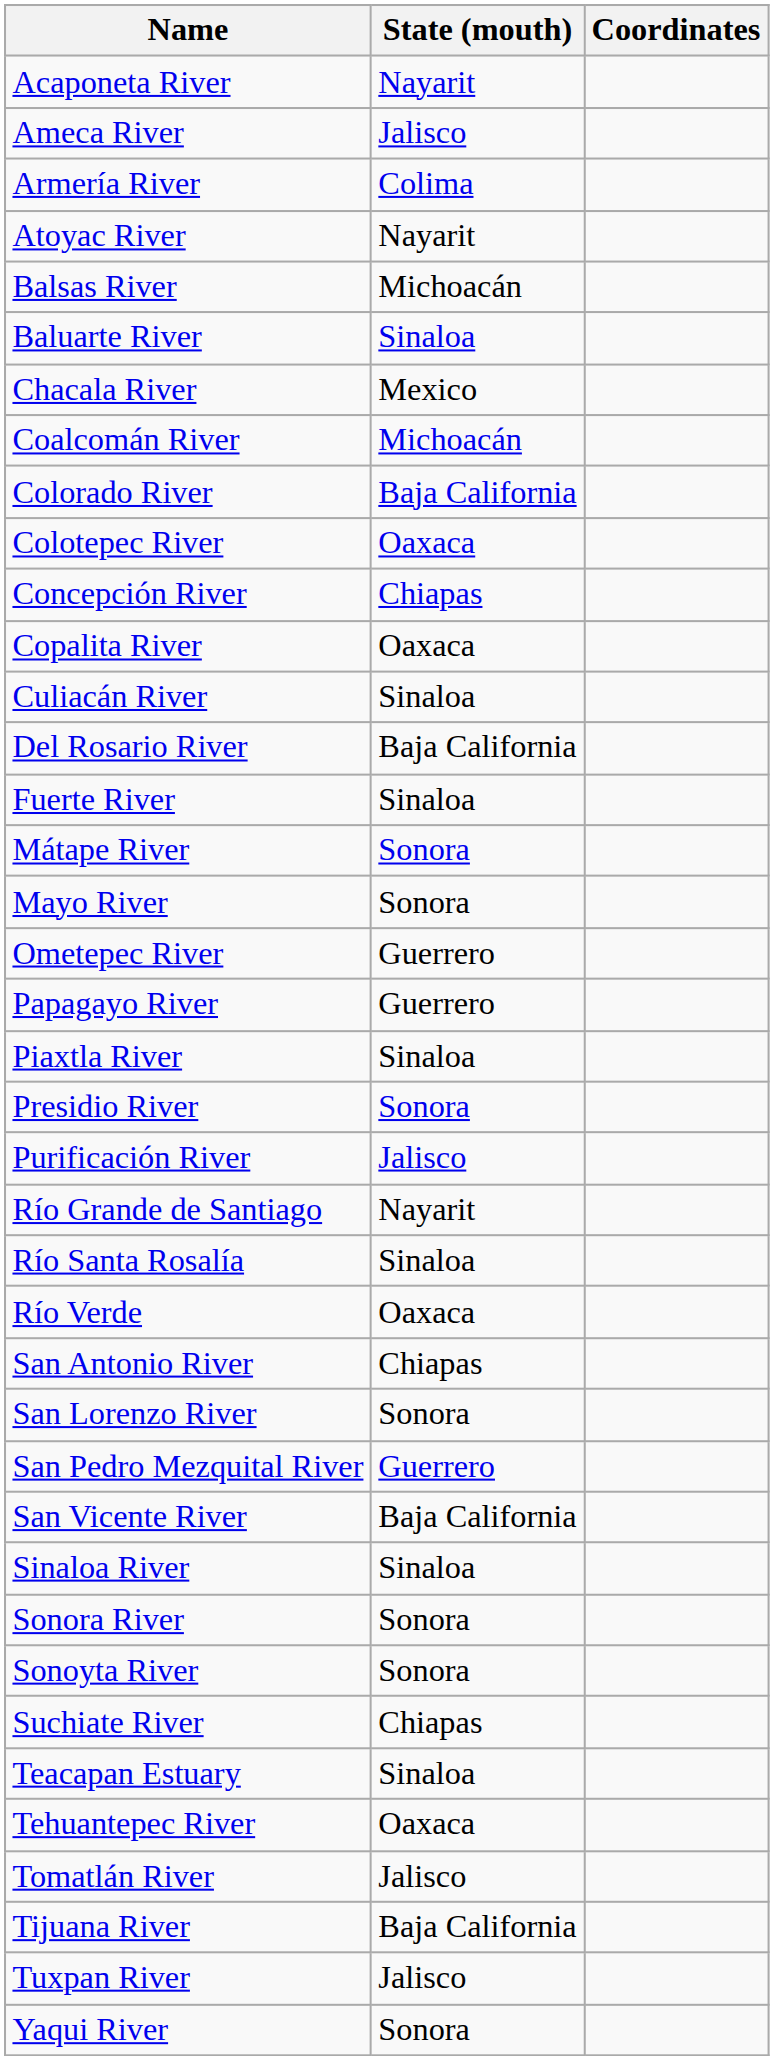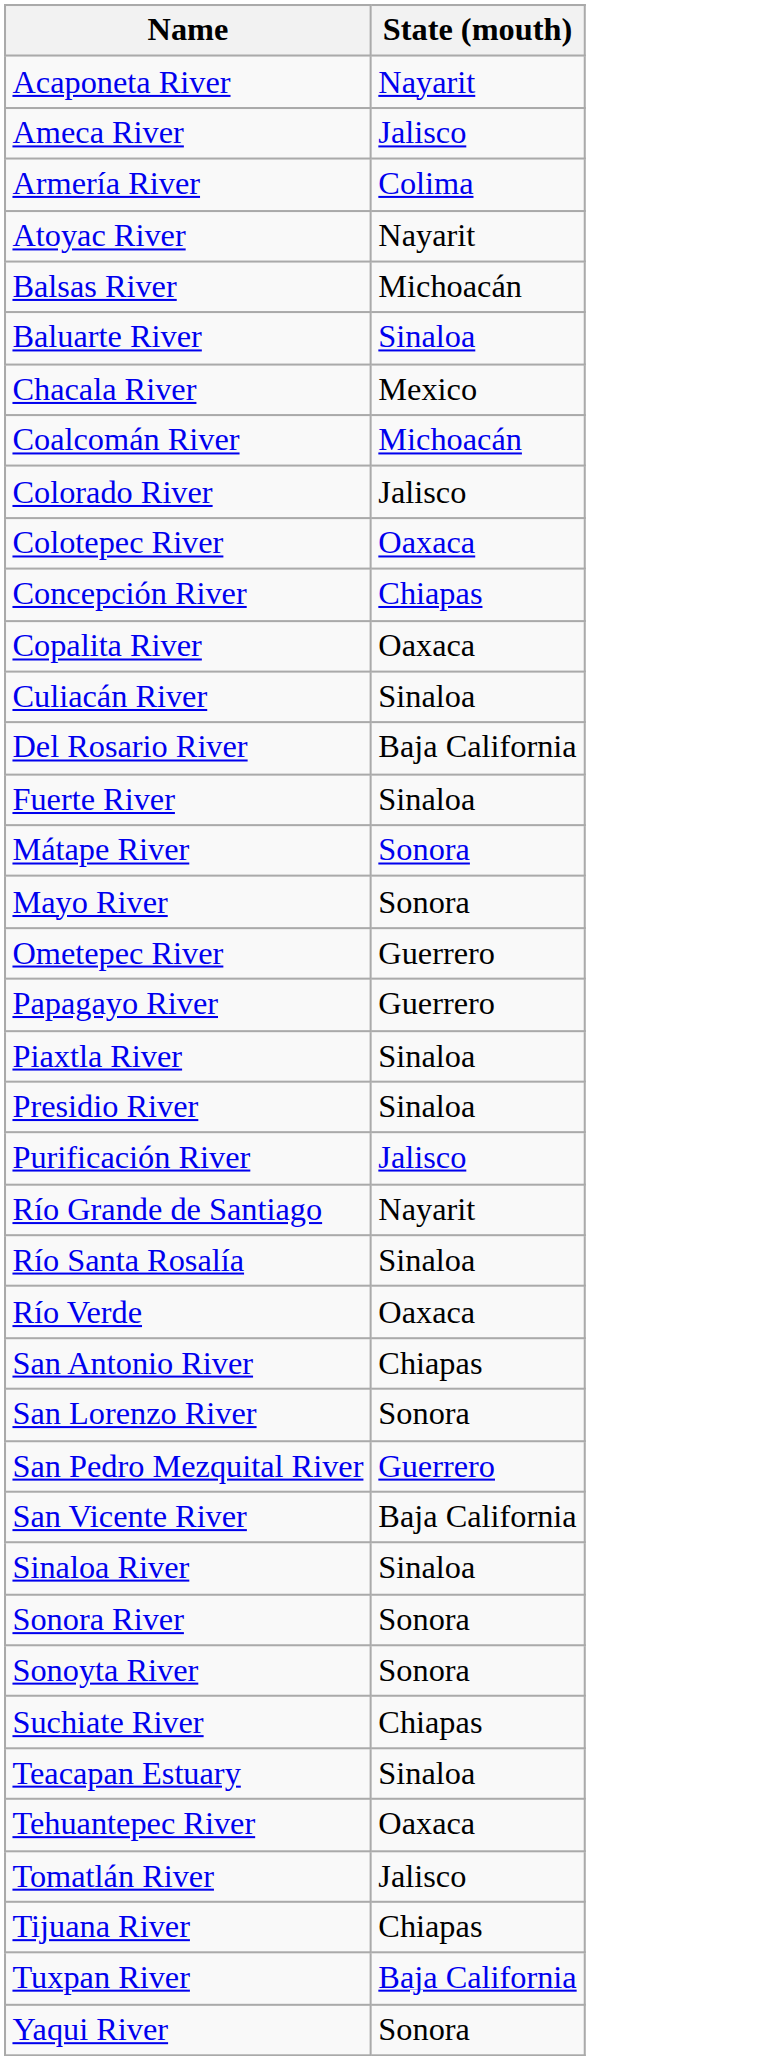 <table class="wikitable sortable plainrowheaders">
 <tr>
 <th>Name</th>
 <th>State (mouth)</th>
-<th>Coordinates</th>
 </tr>
 <tr>
 <td><a href='#'>Acaponeta River</a></td>
 <td><a href='#'>Nayarit</a></td>
-<td></td>
 </tr>
 <tr>
 <td><a href='#'>Ameca River</a></td>
 <td><a href='#'>Jalisco</a></td>
-<td></td>
 </tr>
 <tr>
 <td><a href='#'>Armería River</a></td>
 <td><a href='#'>Colima</a></td>
-<td></td>
 </tr>
 <tr>
 <td><a href='#'>Atoyac River</a></td>
 <td>Nayarit</td>
-<td></td>
 </tr>
 <tr>
 <td><a href='#'>Balsas River</a></td>
 <td>Michoacán</td>
-<td></td>
 </tr>
 <tr>
 <td><a href='#'>Baluarte River</a></td>
 <td><a href='#'>Sinaloa</a></td>
-<td></td>
 </tr>
 <tr>
 <td><a href='#'>Chacala River</a></td>
 <td>Mexico</td>
-<td></td>
 </tr>
 <tr>
 <td><a href='#'>Coalcomán River</a></td>
 <td><a href='#'>Michoacán</a></td>
-<td></td>
 </tr>
 <tr>
 <td><a href='#'>Colorado River</a></td>
-<td><a href='#'>Baja California</a></td>
-<td></td>
+<td>Jalisco</td>
 </tr>
 <tr>
 <td><a href='#'>Colotepec River</a></td>
 <td><a href='#'>Oaxaca</a></td>
-<td></td>
 </tr>
 <tr>
 <td><a href='#'>Concepción River</a></td>
 <td><a href='#'>Chiapas</a></td>
-<td></td>
 </tr>
 <tr>
 <td><a href='#'>Copalita River</a></td>
 <td>Oaxaca</td>
-<td></td>
 </tr>
 <tr>
 <td><a href='#'>Culiacán River</a></td>
 <td>Sinaloa</td>
-<td></td>
 </tr>
 <tr>
 <td><a href='#'>Del Rosario River</a></td>
 <td>Baja California</td>
-<td></td>
 </tr>
 <tr>
 <td><a href='#'>Fuerte River</a></td>
 <td>Sinaloa</td>
-<td></td>
 </tr>
 <tr>
 <td><a href='#'>Mátape River</a></td>
 <td><a href='#'>Sonora</a></td>
-<td></td>
 </tr>
 <tr>
 <td><a href='#'>Mayo River</a></td>
 <td>Sonora</td>
-<td></td>
 </tr>
 <tr>
 <td><a href='#'>Ometepec River</a></td>
 <td>Guerrero</td>
-<td></td>
 </tr>
 <tr>
 <td><a href='#'>Papagayo River</a></td>
 <td>Guerrero</td>
-<td></td>
 </tr>
 <tr>
 <td><a href='#'>Piaxtla River</a></td>
 <td>Sinaloa</td>
-<td></td>
 </tr>
 <tr>
 <td><a href='#'>Presidio River</a></td>
-<td><a href='#'>Sonora</a></td>
-<td></td>
+<td>Sinaloa</td>
 </tr>
 <tr>
 <td><a href='#'>Purificación River</a></td>
 <td><a href='#'>Jalisco</a></td>
-<td></td>
 </tr>
 <tr>
 <td><a href='#'>Río Grande de Santiago</a></td>
 <td>Nayarit</td>
-<td></td>
 </tr>
 <tr>
 <td><a href='#'>Río Santa Rosalía</a></td>
 <td>Sinaloa</td>
-<td></td>
 </tr>
 <tr>
 <td><a href='#'>Río Verde</a></td>
 <td>Oaxaca</td>
-<td></td>
 </tr>
 <tr>
 <td><a href='#'>San Antonio River</a></td>
 <td>Chiapas</td>
-<td></td>
 </tr>
 <tr>
 <td><a href='#'>San Lorenzo River</a></td>
 <td>Sonora</td>
-<td></td>
 </tr>
 <tr>
 <td><a href='#'>San Pedro Mezquital River</a></td>
 <td><a href='#'>Guerrero</a></td>
-<td></td>
 </tr>
 <tr>
 <td><a href='#'>San Vicente River</a></td>
 <td>Baja California</td>
-<td></td>
 </tr>
 <tr>
 <td><a href='#'>Sinaloa River</a></td>
 <td>Sinaloa</td>
-<td></td>
 </tr>
 <tr>
 <td><a href='#'>Sonora River</a></td>
 <td>Sonora</td>
-<td></td>
 </tr>
 <tr>
 <td><a href='#'>Sonoyta River</a></td>
 <td>Sonora</td>
-<td></td>
 </tr>
 <tr>
 <td><a href='#'>Suchiate River</a></td>
 <td>Chiapas</td>
-<td></td>
 </tr>
 <tr>
 <td><a href='#'>Teacapan Estuary</a></td>
 <td>Sinaloa</td>
-<td></td>
 </tr>
 <tr>
 <td><a href='#'>Tehuantepec River</a></td>
 <td>Oaxaca</td>
-<td></td>
 </tr>
 <tr>
 <td><a href='#'>Tomatlán River</a></td>
 <td>Jalisco</td>
-<td></td>
 </tr>
 <tr>
 <td><a href='#'>Tijuana River</a></td>
-<td>Baja California</td>
-<td></td>
+<td>Chiapas</td>
 </tr>
 <tr>
 <td><a href='#'>Tuxpan River</a></td>
-<td>Jalisco</td>
-<td></td>
+<td><a href='#'>Baja California</a></td>
 </tr>
 <tr>
 <td><a href='#'>Yaqui River</a></td>
 <td>Sonora</td>
-<td></td>
 </tr>
 </table>
